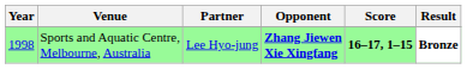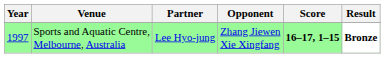 <table class="sortable wikitable" style="font-size: 90%;">
 <tr>
 <th>Year</th>
 <th>Venue</th>
 <th>Partner</th>
 <th>Opponent</th>
 <th>Score</th>
 <th>Result</th>
 </tr>
 <tr>
 </tr>
 <tr style="background:#98FB98">
-<td align="center"><a href='#'>1998</a></td>
+<td align="center"><a href='#'>1997</a></td>
 <td align="left">Sports and Aquatic Centre,<br><a href='#'>Melbourne</a>, <a href='#'>Australia</a></td>
 <td align="left"> <a href='#'>Lee Hyo-jung</a></td>
-<td align="left"><strong> <a href='#'>Zhang Jiewen</a> <br>  <a href='#'>Xie Xingfang</a></strong></td>
+<td align="left"> <a href='#'>Zhang Jiewen</a> <br>  <a href='#'>Xie Xingfang</a></td>
 <td align="left"><strong>16–17, 1–15</strong></td>
 <td style="text-align:left; background:white"> <strong>Bronze</strong></td>
 </tr>
 </table>
